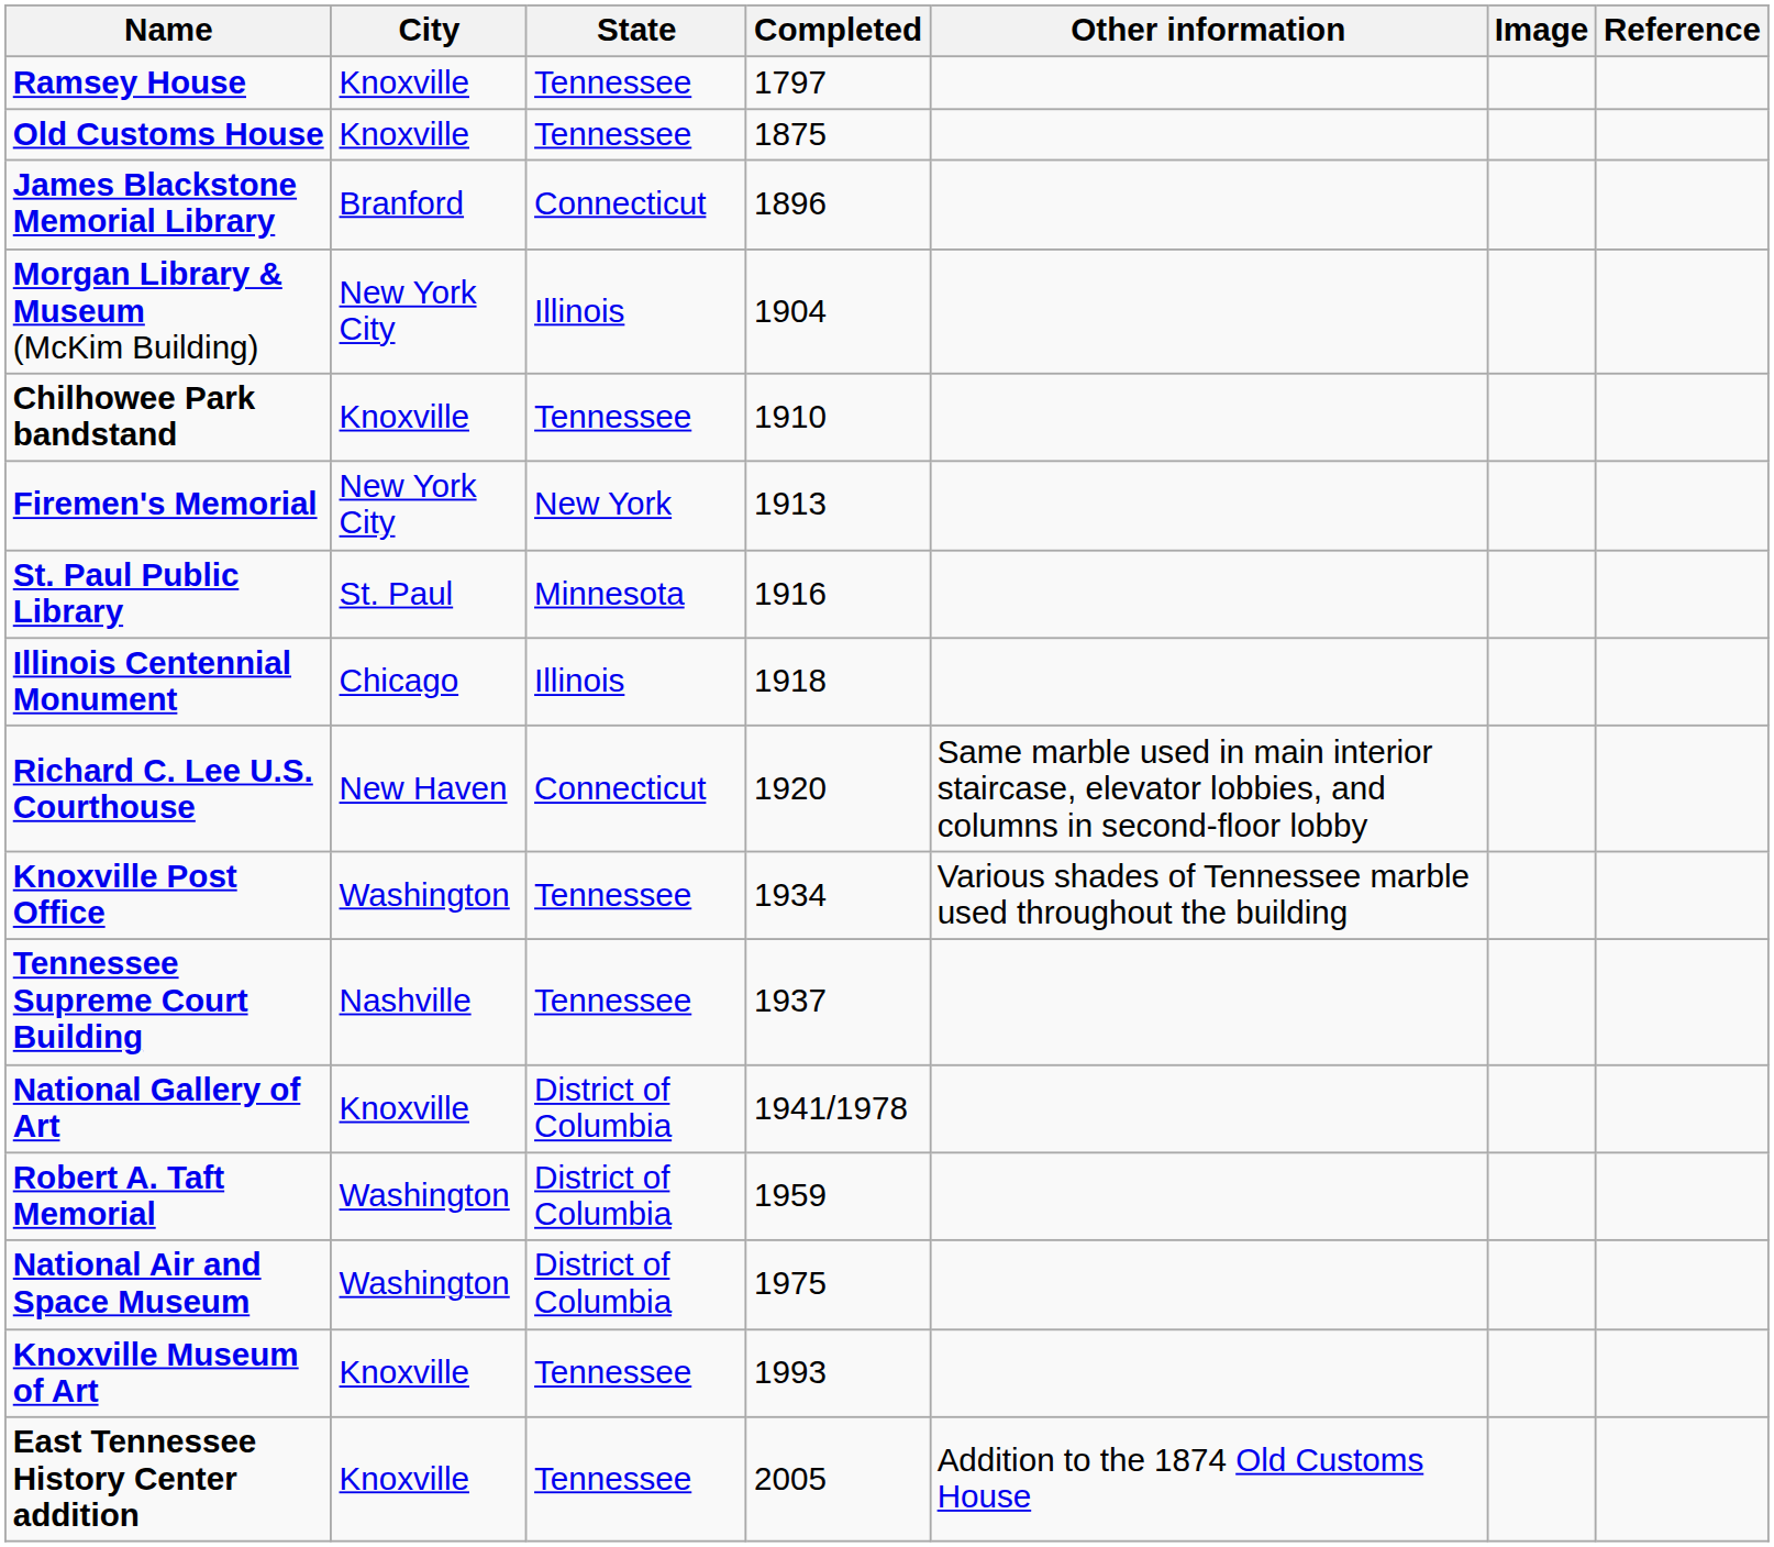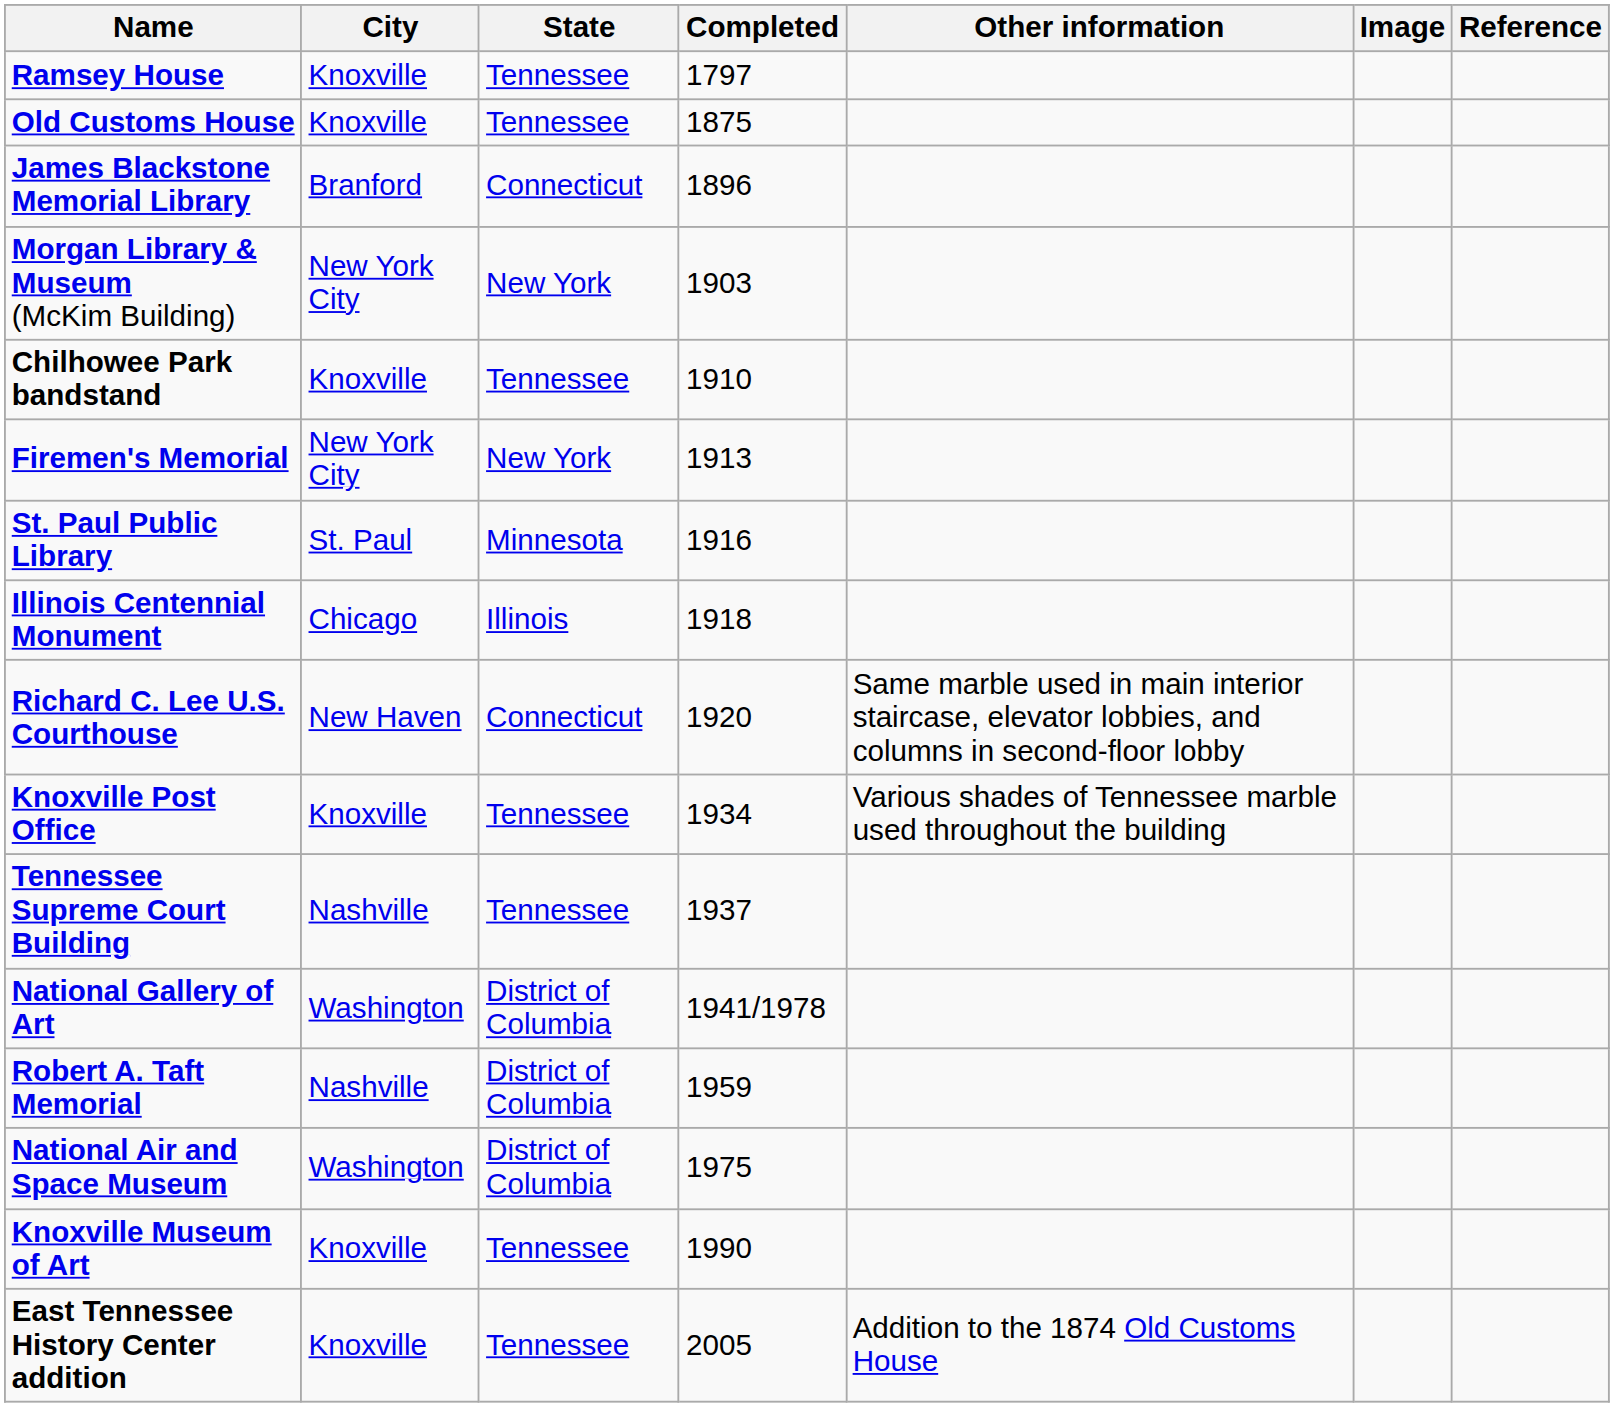 <table class="wikitable sortable">
 <tr>
 <th>Name</th>
 <th>City</th>
 <th>State</th>
 <th>Completed</th>
 <th>Other information</th>
 <th>Image</th>
 <th>Reference</th>
 </tr>
 <tr>
 <td><strong><a href='#'>Ramsey House</a></strong></td>
 <td><a href='#'>Knoxville</a></td>
 <td><a href='#'>Tennessee</a></td>
 <td>1797</td>
 <td></td>
 <td></td>
 <td></td>
 </tr>
 <tr>
 <td><strong><a href='#'>Old Customs House</a></strong></td>
 <td><a href='#'>Knoxville</a></td>
 <td><a href='#'>Tennessee</a></td>
 <td>1875</td>
 <td></td>
 <td></td>
 <td></td>
 </tr>
 <tr>
 <td><strong><a href='#'>James Blackstone Memorial Library</a></strong></td>
 <td><a href='#'>Branford</a></td>
 <td><a href='#'>Connecticut</a></td>
 <td>1896</td>
 <td></td>
 <td></td>
 <td></td>
 </tr>
 <tr>
 <td><strong><a href='#'>Morgan Library & Museum</a></strong><br>(McKim Building)</td>
 <td><a href='#'>New York City</a></td>
-<td><a href='#'>Illinois</a></td>
-<td>1904</td>
+<td><a href='#'>New York</a></td>
+<td>1903</td>
 <td></td>
 <td></td>
 <td></td>
 </tr>
 <tr>
 <td><strong>Chilhowee Park bandstand</strong></td>
 <td><a href='#'>Knoxville</a></td>
 <td><a href='#'>Tennessee</a></td>
 <td>1910</td>
 <td></td>
 <td></td>
 <td></td>
 </tr>
 <tr>
 <td><strong><a href='#'>Firemen's Memorial</a></strong></td>
 <td><a href='#'>New York City</a></td>
 <td><a href='#'>New York</a></td>
 <td>1913</td>
 <td></td>
 <td></td>
 <td></td>
 </tr>
 <tr>
 <td><strong><a href='#'>St. Paul Public Library</a></strong></td>
 <td><a href='#'>St. Paul</a></td>
 <td><a href='#'>Minnesota</a></td>
 <td>1916</td>
 <td></td>
 <td></td>
 <td></td>
 </tr>
 <tr>
 <td><strong><a href='#'>Illinois Centennial Monument</a></strong></td>
 <td><a href='#'>Chicago</a></td>
 <td><a href='#'>Illinois</a></td>
 <td>1918</td>
 <td></td>
 <td></td>
 <td></td>
 </tr>
 <tr>
 <td><strong><a href='#'>Richard C. Lee U.S. Courthouse</a></strong></td>
 <td><a href='#'>New Haven</a></td>
 <td><a href='#'>Connecticut</a></td>
 <td>1920</td>
 <td>Same marble used in main interior staircase, elevator lobbies, and columns in second-floor lobby</td>
 <td></td>
 <td></td>
 </tr>
 <tr>
 <td><strong><a href='#'>Knoxville Post Office</a></strong></td>
-<td><a href='#'>Washington</a></td>
+<td><a href='#'>Knoxville</a></td>
 <td><a href='#'>Tennessee</a></td>
 <td>1934</td>
 <td>Various shades of Tennessee marble used throughout the building</td>
 <td></td>
 <td></td>
 </tr>
 <tr>
 <td><strong><a href='#'>Tennessee Supreme Court Building</a></strong></td>
 <td><a href='#'>Nashville</a></td>
 <td><a href='#'>Tennessee</a></td>
 <td>1937</td>
 <td></td>
 <td></td>
 <td></td>
 </tr>
 <tr>
 <td><strong><a href='#'>National Gallery of Art</a></strong></td>
-<td><a href='#'>Knoxville</a></td>
+<td><a href='#'>Washington</a></td>
 <td><a href='#'>District of Columbia</a></td>
 <td>1941/1978</td>
 <td></td>
 <td></td>
 <td></td>
 </tr>
 <tr>
 <td><strong><a href='#'>Robert A. Taft Memorial</a></strong></td>
-<td><a href='#'>Washington</a></td>
+<td><a href='#'>Nashville</a></td>
 <td><a href='#'>District of Columbia</a></td>
 <td>1959</td>
 <td></td>
 <td></td>
 <td></td>
 </tr>
 <tr>
 <td><strong><a href='#'>National Air and Space Museum</a></strong></td>
 <td><a href='#'>Washington</a></td>
 <td><a href='#'>District of Columbia</a></td>
 <td>1975</td>
 <td></td>
 <td></td>
 <td></td>
 </tr>
 <tr>
 <td><strong><a href='#'>Knoxville Museum of Art</a></strong></td>
 <td><a href='#'>Knoxville</a></td>
 <td><a href='#'>Tennessee</a></td>
-<td>1993</td>
+<td>1990</td>
 <td></td>
 <td></td>
 <td></td>
 </tr>
 <tr>
 <td><strong>East Tennessee History Center addition</strong></td>
 <td><a href='#'>Knoxville</a></td>
 <td><a href='#'>Tennessee</a></td>
 <td>2005</td>
 <td>Addition to the 1874 <a href='#'>Old Customs House</a></td>
 <td></td>
 <td></td>
 </tr>
 </table>
